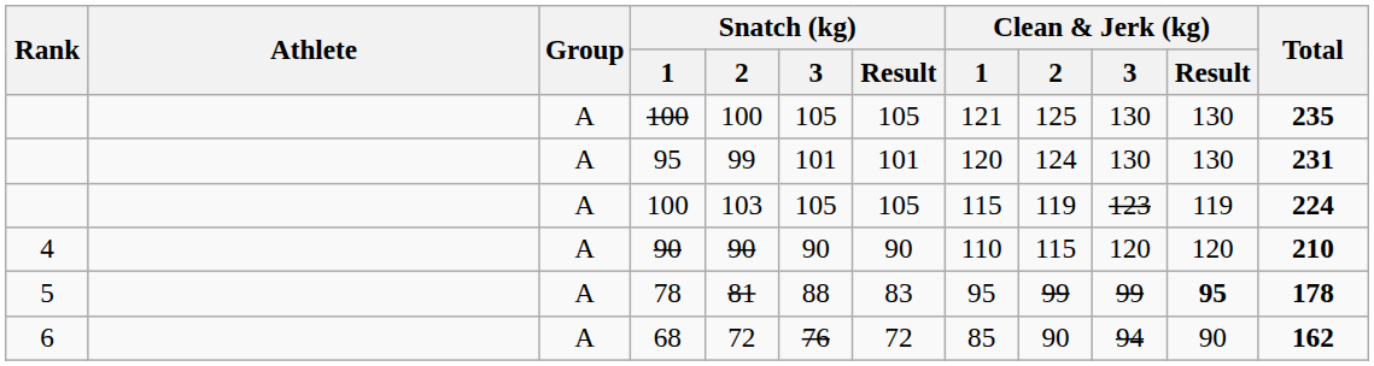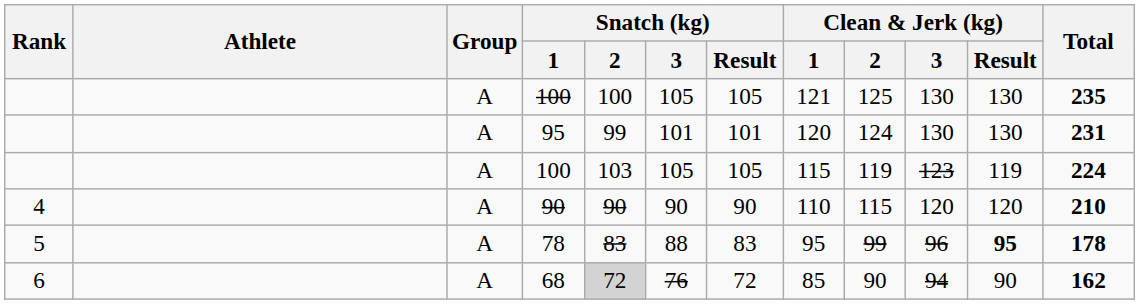 <table class = "wikitable" style="text-align:center;">
 <tr>
 <th rowspan=2 width=40>Rank</th>
 <th rowspan=2 width=250>Athlete</th>
 <th rowspan=2 width=40>Group</th>
 <th colspan=4>Snatch (kg)</th>
 <th colspan=4>Clean & Jerk (kg)</th>
 <th rowspan=2 width=55>Total</th>
 </tr>
 <tr>
 <th width=35>1</th>
 <th width=35>2</th>
 <th width=35>3</th>
 <th width=45>Result</th>
 <th width=35>1</th>
 <th width=35>2</th>
 <th width=35>3</th>
 <th width=45>Result</th>
 </tr>
 <tr>
 <td></td>
 <td align=left></td>
 <td>A</td>
 <td><s>100</s></td>
 <td>100</td>
 <td>105</td>
 <td>105</td>
 <td>121</td>
 <td>125</td>
 <td>130</td>
 <td>130</td>
 <td><strong>235</strong></td>
 </tr>
 <tr>
 <td></td>
 <td align=left></td>
 <td>A</td>
 <td>95</td>
 <td>99</td>
 <td>101</td>
 <td>101</td>
 <td>120</td>
 <td>124</td>
 <td>130</td>
 <td>130</td>
 <td><strong>231</strong></td>
 </tr>
 <tr>
 <td></td>
 <td align=left></td>
 <td>A</td>
 <td>100</td>
 <td>103</td>
 <td>105</td>
 <td>105</td>
 <td>115</td>
 <td>119</td>
 <td><s>123</s></td>
 <td>119</td>
 <td><strong>224</strong></td>
 </tr>
 <tr>
 <td>4</td>
 <td align=left></td>
 <td>A</td>
 <td><s>90</s></td>
 <td><s>90</s></td>
 <td>90</td>
 <td>90</td>
 <td>110</td>
 <td>115</td>
 <td>120</td>
 <td>120</td>
 <td><strong>210</strong></td>
 </tr>
 <tr>
 <td>5</td>
 <td align=left></td>
 <td>A</td>
 <td>78</td>
-<td><s>81</s></td>
+<td><s>83</s></td>
 <td>88</td>
 <td>83</td>
 <td>95</td>
 <td><s>99</s></td>
-<td><s>99</s></td>
+<td><s>96</s></td>
 <td><strong>95</strong></td>
 <td><strong>178</strong></td>
 </tr>
 <tr>
 <td>6</td>
 <td align=left></td>
 <td>A</td>
 <td>68</td>
-<td>72</td>
+<td style="background: lightgrey;">72</td>
 <td><s>76</s></td>
 <td>72</td>
 <td>85</td>
 <td>90</td>
 <td><s>94</s></td>
 <td>90</td>
 <td><strong>162</strong></td>
 </tr>
 </table>
